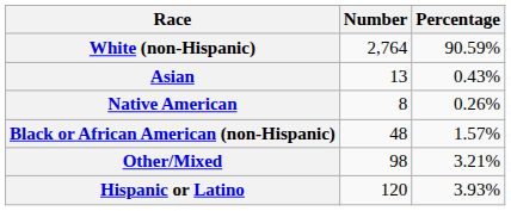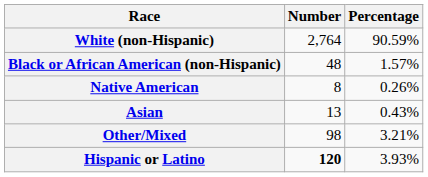 <table class="wikitable" style="text-align:right">
 <tr>
 <th scope="col">Race</th>
 <th scope="col">Number</th>
 <th scope="col">Percentage</th>
 </tr>
 <tr>
 <th scope="row"><a href='#'>White</a> (non-Hispanic)</th>
 <td>2,764</td>
 <td>90.59%</td>
 </tr>
 <tr>
-<th scope="row"><a href='#'>Asian</a></th>
-<td>13</td>
-<td>0.43%</td>
+<th scope="row"><a href='#'>Black or African American</a> (non-Hispanic)</th>
+<td>48</td>
+<td>1.57%</td>
 </tr>
 <tr>
 <th scope="row"><a href='#'>Native American</a></th>
 <td>8</td>
 <td>0.26%</td>
 </tr>
 <tr>
-<th scope="row"><a href='#'>Black or African American</a> (non-Hispanic)</th>
-<td>48</td>
-<td>1.57%</td>
+<th scope="row"><a href='#'>Asian</a></th>
+<td>13</td>
+<td>0.43%</td>
 </tr>
 <tr>
 <th scope="row"><a href='#'>Other/Mixed</a></th>
 <td>98</td>
 <td>3.21%</td>
 </tr>
 <tr>
 <th scope="row"><a href='#'>Hispanic</a> or <a href='#'>Latino</a></th>
-<td>120</td>
+<td><strong>120</strong></td>
 <td>3.93%</td>
 </tr>
 </table>
